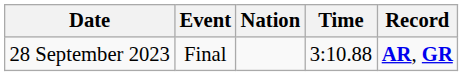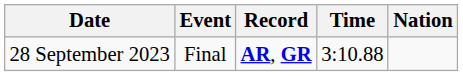 <table class=wikitable style=text-align:center>
 <tr>
 <th>Date</th>
 <th>Event</th>
+<th>Record</th>
+<th>Time</th>
 <th>Nation</th>
-<th>Time</th>
-<th>Record</th>
 </tr>
 <tr>
 <td>28 September 2023</td>
 <td>Final</td>
+<td><strong><a href='#'>AR</a></strong>, <strong><a href='#'>GR</a></strong></td>
+<td>3:10.88</td>
 <td align=left></td>
-<td>3:10.88</td>
-<td><strong><a href='#'>AR</a></strong>, <strong><a href='#'>GR</a></strong></td>
 </tr>
 </table>
